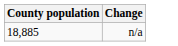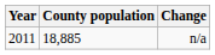 <table class="wikitable">
 <tr>
+<th>Year</th>
 <th>County population</th>
 <th>Change</th>
 </tr>
 <tr>
+<td>2011</td>
 <td>18,885</td>
 <td align="right">n/a</td>
 </tr>
 </table>
